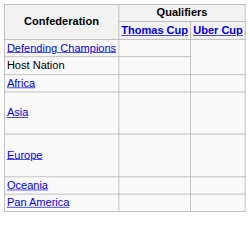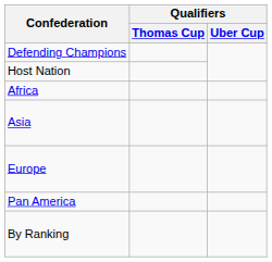 <table class=wikitable>
 <tr>
 <th rowspan=2>Confederation</th>
 <th colspan=2>Qualifiers</th>
 </tr>
 <tr>
 <th><a href='#'>Thomas Cup</a></th>
 <th><a href='#'>Uber Cup</a></th>
 </tr>
 <tr>
 <td><a href='#'>Defending Champions</a></td>
 <td></td>
 <td rowspan=2></td>
 </tr>
 <tr>
 <td>Host Nation</td>
 <td></td>
 </tr>
 <tr>
 <td><a href='#'>Africa</a></td>
 <td></td>
 <td></td>
 </tr>
 <tr>
 <td><a href='#'>Asia</a></td>
 <td><br><br><br></td>
 <td><br><br><br></td>
 </tr>
 <tr>
 <td><a href='#'>Europe</a></td>
 <td><br><br><br></td>
 <td><br><br><br></td>
 </tr>
 <tr>
-<td><a href='#'>Oceania</a></td>
+<td><a href='#'>Pan America</a></td>
 <td></td>
 <td></td>
 </tr>
 <tr>
-<td><a href='#'>Pan America</a></td>
-<td></td>
-<td></td>
+<td>By Ranking</td>
+<td><br><br></td>
+<td><br><br><br></td>
 </tr>
 </table>
